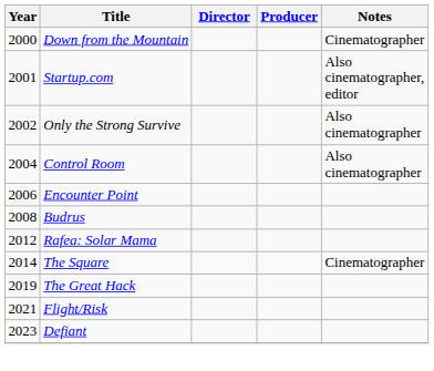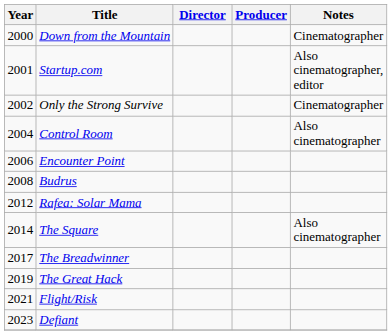 <table class="wikitable">
 <tr>
 <th>Year</th>
 <th>Title</th>
 <th width=65><a href='#'>Director</a></th>
 <th width=65><a href='#'>Producer</a></th>
 <th width=65>Notes</th>
 </tr>
 <tr>
 <td>2000</td>
 <td><em><a href='#'>Down from the Mountain</a></em></td>
 <td></td>
 <td></td>
 <td>Cinematographer</td>
 </tr>
 <tr>
 <td>2001</td>
 <td><em><a href='#'>Startup.com</a></em></td>
 <td></td>
 <td></td>
 <td>Also cinematographer, editor</td>
 </tr>
 <tr>
 <td>2002</td>
 <td><em>Only the Strong Survive</em></td>
 <td></td>
 <td></td>
-<td>Also cinematographer</td>
+<td>Cinematographer</td>
 </tr>
 <tr>
 <td>2004</td>
 <td><em><a href='#'>Control Room</a></em></td>
 <td></td>
 <td></td>
 <td>Also cinematographer</td>
 </tr>
 <tr>
 <td>2006</td>
 <td><em><a href='#'>Encounter Point</a></em></td>
 <td></td>
 <td></td>
 <td></td>
 </tr>
 <tr>
 <td>2008</td>
 <td><em><a href='#'>Budrus</a></em></td>
 <td></td>
 <td></td>
 <td></td>
 </tr>
 <tr>
 <td>2012</td>
 <td><em><a href='#'>Rafea: Solar Mama</a></em></td>
 <td></td>
 <td></td>
 <td></td>
 </tr>
 <tr>
 <td>2014</td>
 <td><em><a href='#'>The Square</a></em></td>
 <td></td>
 <td></td>
-<td>Cinematographer</td>
+<td>Also cinematographer</td>
+</tr>
+<tr>
+<td>2017</td>
+<td><em><a href='#'>The Breadwinner</a></em></td>
+<td></td>
+<td></td>
+<td></td>
 </tr>
 <tr>
 <td>2019</td>
 <td><em><a href='#'>The Great Hack</a></em></td>
 <td></td>
 <td></td>
 <td></td>
 </tr>
 <tr>
 <td>2021</td>
 <td><em><a href='#'>Flight/Risk</a></em></td>
 <td></td>
 <td></td>
 <td></td>
 </tr>
 <tr>
 <td>2023</td>
 <td><em><a href='#'>Defiant</a></em></td>
 <td></td>
 <td></td>
 <td></td>
 </tr>
 <tr>
 </tr>
 </table>
